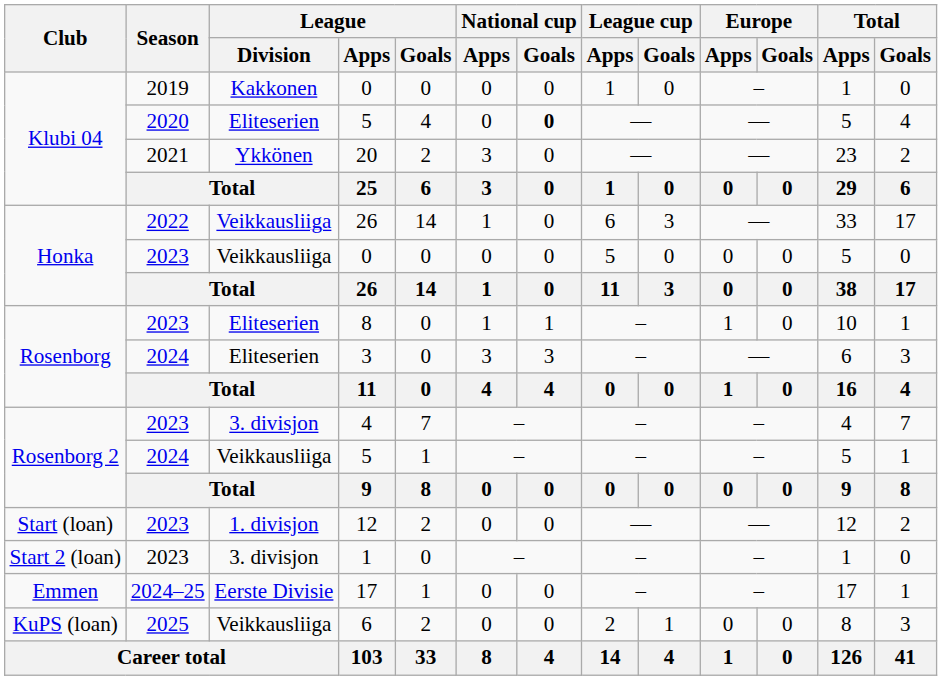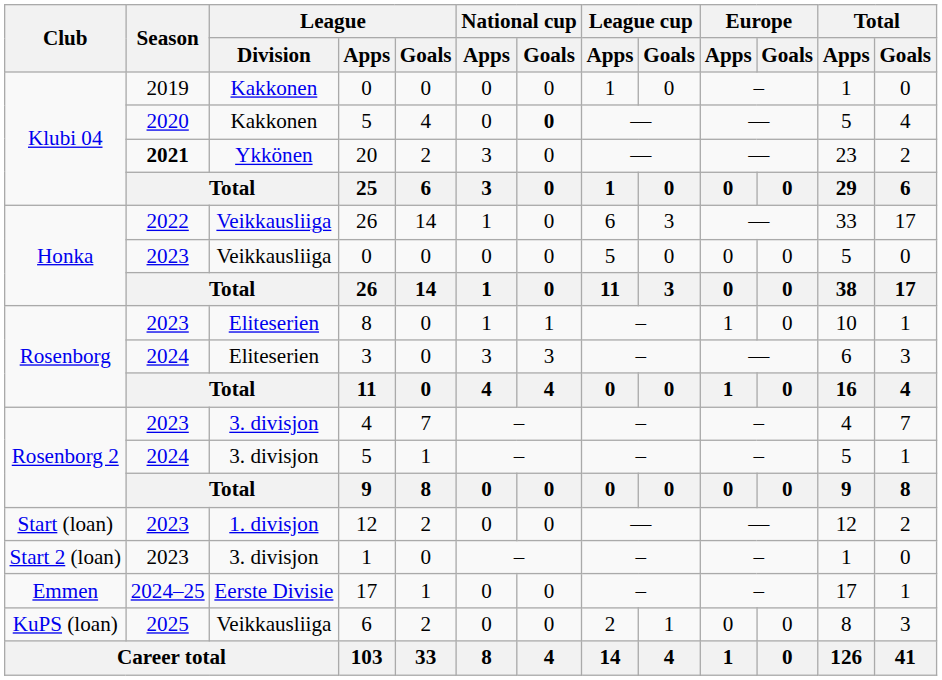 <table class="wikitable" style="text-align: center;">
 <tr>
 <th rowspan="2">Club</th>
 <th rowspan="2">Season</th>
 <th colspan="3">League</th>
 <th colspan="2">National cup</th>
 <th colspan="2">League cup</th>
 <th colspan="2">Europe</th>
 <th colspan="2">Total</th>
 </tr>
 <tr>
 <th>Division</th>
 <th>Apps</th>
 <th>Goals</th>
 <th>Apps</th>
 <th>Goals</th>
 <th>Apps</th>
 <th>Goals</th>
 <th>Apps</th>
 <th>Goals</th>
 <th>Apps</th>
 <th>Goals</th>
 </tr>
 <tr>
 <td rowspan="4"><a href='#'>Klubi 04</a></td>
 <td>2019</td>
 <td><a href='#'>Kakkonen</a></td>
 <td>0</td>
 <td>0</td>
 <td>0</td>
 <td>0</td>
 <td>1</td>
 <td>0</td>
 <td colspan=2>–</td>
 <td>1</td>
 <td>0</td>
 </tr>
 <tr>
 <td><a href='#'>2020</a></td>
-<td><a href='#'>Eliteserien</a></td>
+<td>Kakkonen</td>
 <td>5</td>
 <td>4</td>
 <td>0</td>
 <td><strong>0</strong></td>
 <td colspan="2">—</td>
 <td colspan="2">—</td>
 <td>5</td>
 <td>4</td>
 </tr>
 <tr>
-<td>2021</td>
+<td><strong>2021</strong></td>
 <td><a href='#'>Ykkönen</a></td>
 <td>20</td>
 <td>2</td>
 <td>3</td>
 <td>0</td>
 <td colspan="2">—</td>
 <td colspan="2">—</td>
 <td>23</td>
 <td>2</td>
 </tr>
 <tr>
 <th colspan="2">Total</th>
 <th>25</th>
 <th>6</th>
 <th>3</th>
 <th>0</th>
 <th>1</th>
 <th>0</th>
 <th>0</th>
 <th>0</th>
 <th>29</th>
 <th>6</th>
 </tr>
 <tr>
 <td rowspan="3"><a href='#'>Honka</a></td>
 <td><a href='#'>2022</a></td>
 <td><a href='#'>Veikkausliiga</a></td>
 <td>26</td>
 <td>14</td>
 <td>1</td>
 <td>0</td>
 <td>6</td>
 <td>3</td>
 <td colspan="2">—</td>
 <td>33</td>
 <td>17</td>
 </tr>
 <tr>
 <td><a href='#'>2023</a></td>
 <td>Veikkausliiga</td>
 <td>0</td>
 <td>0</td>
 <td>0</td>
 <td>0</td>
 <td>5</td>
 <td>0</td>
 <td>0</td>
 <td>0</td>
 <td>5</td>
 <td>0</td>
 </tr>
 <tr>
 <th colspan="2">Total</th>
 <th>26</th>
 <th>14</th>
 <th>1</th>
 <th>0</th>
 <th>11</th>
 <th>3</th>
 <th>0</th>
 <th>0</th>
 <th>38</th>
 <th>17</th>
 </tr>
 <tr>
 <td rowspan="3"><a href='#'>Rosenborg</a></td>
 <td><a href='#'>2023</a></td>
 <td><a href='#'>Eliteserien</a></td>
 <td>8</td>
 <td>0</td>
 <td>1</td>
 <td>1</td>
 <td colspan=2>–</td>
 <td>1</td>
 <td>0</td>
 <td>10</td>
 <td>1</td>
 </tr>
 <tr>
 <td><a href='#'>2024</a></td>
 <td>Eliteserien</td>
 <td>3</td>
 <td>0</td>
 <td>3</td>
 <td>3</td>
 <td colspan=2>–</td>
 <td colspan="2">—</td>
 <td>6</td>
 <td>3</td>
 </tr>
 <tr>
 <th colspan="2">Total</th>
 <th>11</th>
 <th>0</th>
 <th>4</th>
 <th>4</th>
 <th>0</th>
 <th>0</th>
 <th>1</th>
 <th>0</th>
 <th>16</th>
 <th>4</th>
 </tr>
 <tr>
 <td rowspan=3><a href='#'>Rosenborg 2</a></td>
 <td><a href='#'>2023</a></td>
 <td><a href='#'>3. divisjon</a></td>
 <td>4</td>
 <td>7</td>
 <td colspan=2>–</td>
 <td colspan=2>–</td>
 <td colspan=2>–</td>
 <td>4</td>
 <td>7</td>
 </tr>
 <tr>
 <td><a href='#'>2024</a></td>
-<td>Veikkausliiga</td>
+<td>3. divisjon</td>
 <td>5</td>
 <td>1</td>
 <td colspan=2>–</td>
 <td colspan=2>–</td>
 <td colspan=2>–</td>
 <td>5</td>
 <td>1</td>
 </tr>
 <tr>
 <th colspan="2">Total</th>
 <th>9</th>
 <th>8</th>
 <th>0</th>
 <th>0</th>
 <th>0</th>
 <th>0</th>
 <th>0</th>
 <th>0</th>
 <th>9</th>
 <th>8</th>
 </tr>
 <tr>
 <td rowspan="1"><a href='#'>Start</a> (loan)</td>
 <td><a href='#'>2023</a></td>
 <td><a href='#'>1. divisjon</a></td>
 <td>12</td>
 <td>2</td>
 <td>0</td>
 <td>0</td>
 <td colspan="2">—</td>
 <td colspan="2">—</td>
 <td>12</td>
 <td>2</td>
 </tr>
 <tr>
 <td><a href='#'>Start 2</a> (loan)</td>
 <td>2023</td>
 <td>3. divisjon</td>
 <td>1</td>
 <td>0</td>
 <td colspan=2>–</td>
 <td colspan=2>–</td>
 <td colspan=2>–</td>
 <td>1</td>
 <td>0</td>
 </tr>
 <tr>
 <td><a href='#'>Emmen</a></td>
 <td><a href='#'>2024–25</a></td>
 <td><a href='#'>Eerste Divisie</a></td>
 <td>17</td>
 <td>1</td>
 <td>0</td>
 <td>0</td>
 <td colspan=2>–</td>
 <td colspan=2>–</td>
 <td>17</td>
 <td>1</td>
 </tr>
 <tr>
 <td><a href='#'>KuPS</a> (loan)</td>
 <td><a href='#'>2025</a></td>
 <td>Veikkausliiga</td>
 <td>6</td>
 <td>2</td>
 <td>0</td>
 <td>0</td>
 <td>2</td>
 <td>1</td>
 <td>0</td>
 <td>0</td>
 <td>8</td>
 <td>3</td>
 </tr>
 <tr>
 <th colspan="3">Career total</th>
 <th>103</th>
 <th>33</th>
 <th>8</th>
 <th>4</th>
 <th>14</th>
 <th>4</th>
 <th>1</th>
 <th>0</th>
 <th>126</th>
 <th>41</th>
 </tr>
 </table>
